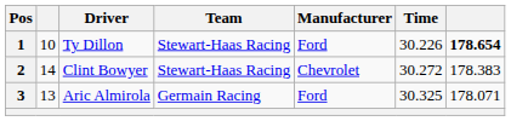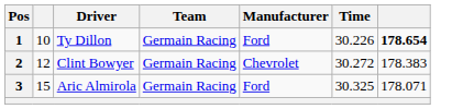 <table class="wikitable" style="font-size:95%">
 <tr>
 <th>Pos</th>
 <th></th>
 <th>Driver</th>
 <th>Team</th>
 <th>Manufacturer</th>
 <th>Time</th>
 <th></th>
 </tr>
 <tr>
 <th>1</th>
 <td>10</td>
 <td><a href='#'>Ty Dillon</a></td>
-<td><a href='#'>Stewart-Haas Racing</a></td>
+<td><a href='#'>Germain Racing</a></td>
 <td><a href='#'>Ford</a></td>
 <td>30.226</td>
 <td><strong>178.654</strong></td>
 </tr>
 <tr>
 <th>2</th>
-<td>14</td>
+<td>12</td>
 <td><a href='#'>Clint Bowyer</a></td>
-<td><a href='#'>Stewart-Haas Racing</a></td>
+<td><a href='#'>Germain Racing</a></td>
 <td><a href='#'>Chevrolet</a></td>
 <td>30.272</td>
 <td>178.383</td>
 </tr>
 <tr>
 <th>3</th>
-<td>13</td>
+<td>15</td>
 <td><a href='#'>Aric Almirola</a></td>
 <td><a href='#'>Germain Racing</a></td>
 <td><a href='#'>Ford</a></td>
 <td>30.325</td>
 <td>178.071</td>
 </tr>
 <tr>
 <th colspan="7"></th>
 </tr>
 </table>
